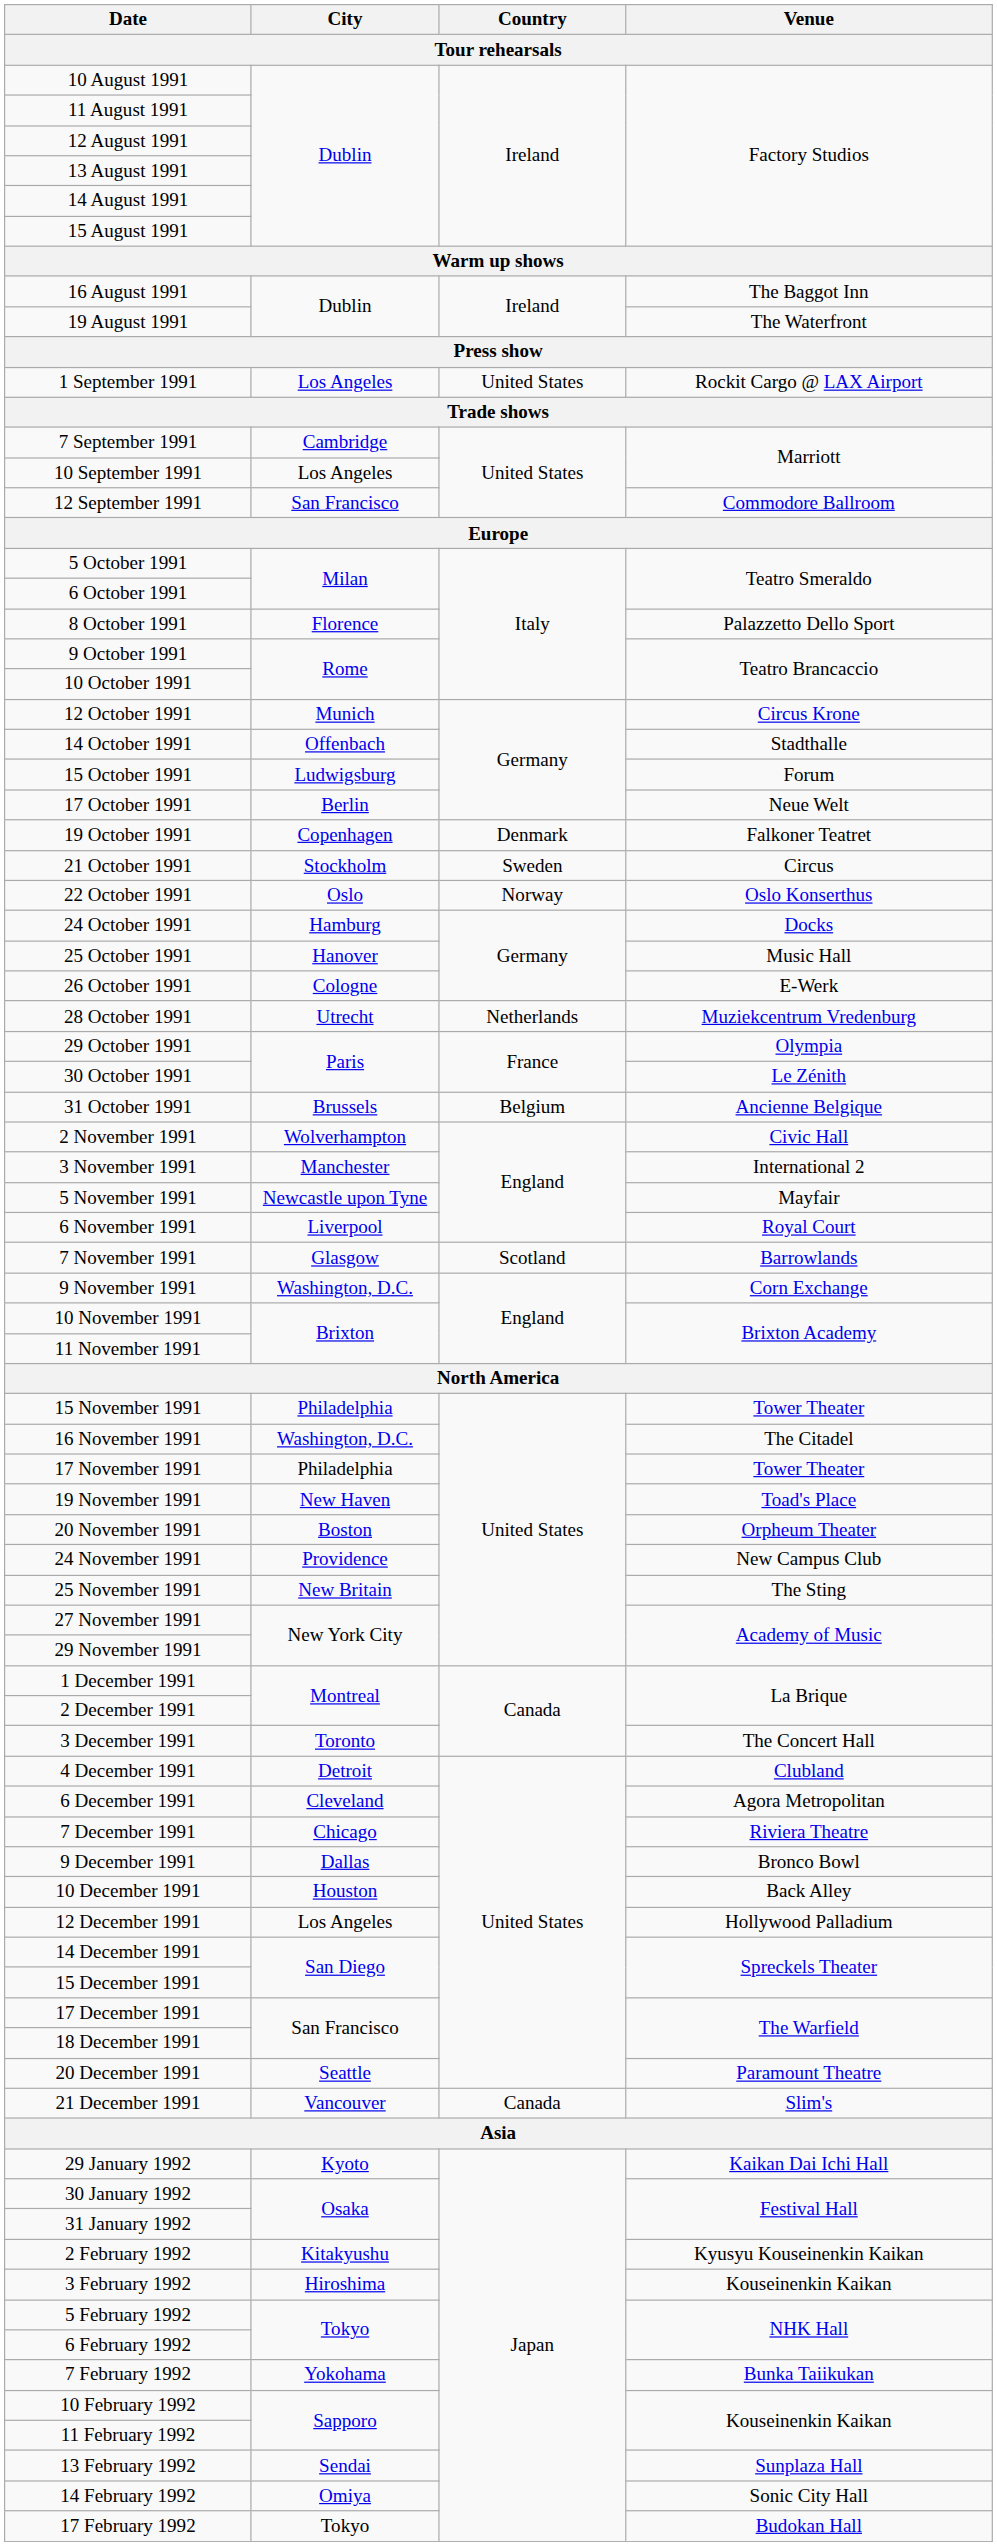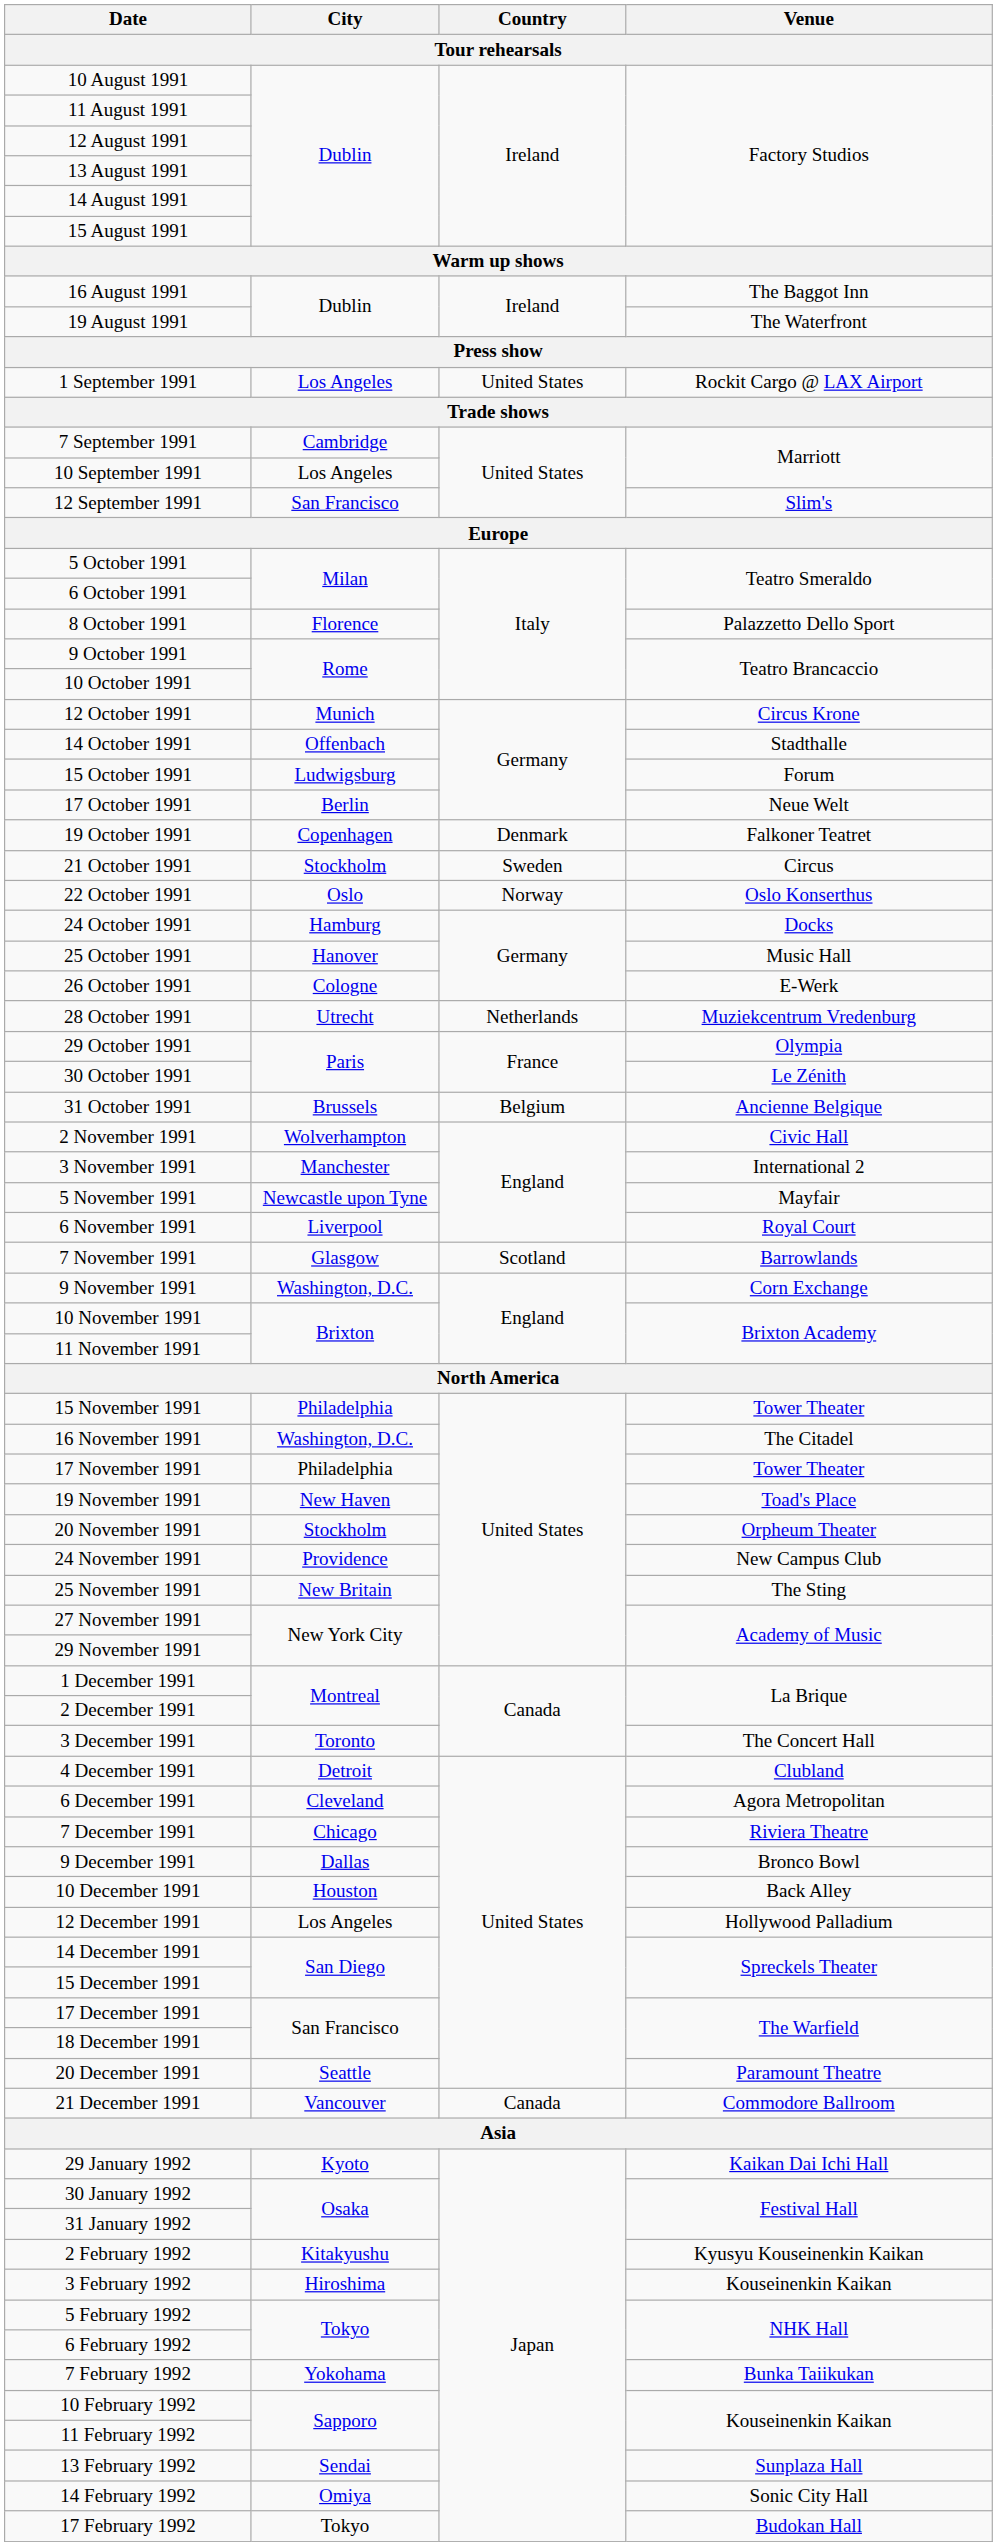 <table class="wikitable" style="text-align:center;">
 <tr>
 <th width="200">Date</th>
 <th width="150">City</th>
 <th width="150">Country</th>
 <th width="300">Venue</th>
 </tr>
 <tr>
 <th colspan="4">Tour rehearsals</th>
 </tr>
 <tr>
 <td>10 August 1991</td>
 <td rowspan="6"><a href='#'>Dublin</a></td>
 <td rowspan="6">Ireland</td>
 <td rowspan="6">Factory Studios</td>
 </tr>
 <tr>
 <td>11 August 1991</td>
 </tr>
 <tr>
 <td>12 August 1991</td>
 </tr>
 <tr>
 <td>13 August 1991</td>
 </tr>
 <tr>
 <td>14 August 1991</td>
 </tr>
 <tr>
 <td>15 August 1991</td>
 </tr>
 <tr>
 <th colspan="4">Warm up shows</th>
 </tr>
 <tr>
 <td>16 August 1991</td>
 <td rowspan="2">Dublin</td>
 <td rowspan="2">Ireland</td>
 <td>The Baggot Inn</td>
 </tr>
 <tr>
 <td>19 August 1991</td>
 <td>The Waterfront</td>
 </tr>
 <tr>
 <th colspan="4">Press show</th>
 </tr>
 <tr>
 <td>1 September 1991</td>
 <td><a href='#'>Los Angeles</a></td>
 <td>United States</td>
 <td>Rockit Cargo @ <a href='#'>LAX Airport</a></td>
 </tr>
 <tr>
 <th colspan="4">Trade shows</th>
 </tr>
 <tr>
 <td>7 September 1991</td>
 <td><a href='#'>Cambridge</a></td>
 <td rowspan="3">United States</td>
 <td rowspan="2">Marriott</td>
 </tr>
 <tr>
 <td>10 September 1991</td>
 <td>Los Angeles</td>
 </tr>
 <tr>
 <td>12 September 1991</td>
 <td><a href='#'>San Francisco</a></td>
-<td><a href='#'>Commodore Ballroom</a></td>
+<td><a href='#'>Slim's</a></td>
 </tr>
 <tr>
 <th colspan="4">Europe</th>
 </tr>
 <tr>
 <td>5 October 1991</td>
 <td rowspan="2"><a href='#'>Milan</a></td>
 <td rowspan="5">Italy</td>
 <td rowspan="2">Teatro Smeraldo</td>
 </tr>
 <tr>
 <td>6 October 1991</td>
 </tr>
 <tr>
 <td>8 October 1991</td>
 <td><a href='#'>Florence</a></td>
 <td>Palazzetto Dello Sport</td>
 </tr>
 <tr>
 <td>9 October 1991</td>
 <td rowspan="2"><a href='#'>Rome</a></td>
 <td rowspan="2">Teatro Brancaccio</td>
 </tr>
 <tr>
 <td>10 October 1991</td>
 </tr>
 <tr>
 <td>12 October 1991</td>
 <td><a href='#'>Munich</a></td>
 <td rowspan="4">Germany</td>
 <td><a href='#'>Circus Krone</a></td>
 </tr>
 <tr>
 <td>14 October 1991</td>
 <td><a href='#'>Offenbach</a></td>
 <td>Stadthalle</td>
 </tr>
 <tr>
 <td>15 October 1991</td>
 <td><a href='#'>Ludwigsburg</a></td>
 <td>Forum</td>
 </tr>
 <tr>
 <td>17 October 1991</td>
 <td><a href='#'>Berlin</a></td>
 <td>Neue Welt</td>
 </tr>
 <tr>
 <td>19 October 1991</td>
 <td><a href='#'>Copenhagen</a></td>
 <td>Denmark</td>
 <td>Falkoner Teatret</td>
 </tr>
 <tr>
 <td>21 October 1991</td>
 <td><a href='#'>Stockholm</a></td>
 <td>Sweden</td>
 <td>Circus</td>
 </tr>
 <tr>
 <td>22 October 1991</td>
 <td><a href='#'>Oslo</a></td>
 <td>Norway</td>
 <td><a href='#'>Oslo Konserthus</a></td>
 </tr>
 <tr>
 <td>24 October 1991</td>
 <td><a href='#'>Hamburg</a></td>
 <td rowspan="3">Germany</td>
 <td><a href='#'>Docks</a></td>
 </tr>
 <tr>
 <td>25 October 1991</td>
 <td><a href='#'>Hanover</a></td>
 <td>Music Hall</td>
 </tr>
 <tr>
 <td>26 October 1991</td>
 <td><a href='#'>Cologne</a></td>
 <td>E-Werk</td>
 </tr>
 <tr>
 <td>28 October 1991</td>
 <td><a href='#'>Utrecht</a></td>
 <td>Netherlands</td>
 <td><a href='#'>Muziekcentrum Vredenburg</a></td>
 </tr>
 <tr>
 <td>29 October 1991</td>
 <td rowspan="2"><a href='#'>Paris</a></td>
 <td rowspan="2">France</td>
 <td><a href='#'>Olympia</a></td>
 </tr>
 <tr>
 <td>30 October 1991</td>
 <td><a href='#'>Le Zénith</a></td>
 </tr>
 <tr>
 <td>31 October 1991</td>
 <td><a href='#'>Brussels</a></td>
 <td>Belgium</td>
 <td><a href='#'>Ancienne Belgique</a></td>
 </tr>
 <tr>
 <td>2 November 1991</td>
 <td><a href='#'>Wolverhampton</a></td>
 <td rowspan="4">England</td>
 <td><a href='#'>Civic Hall</a></td>
 </tr>
 <tr>
 <td>3 November 1991</td>
 <td><a href='#'>Manchester</a></td>
 <td>International 2</td>
 </tr>
 <tr>
 <td>5 November 1991</td>
 <td><a href='#'>Newcastle upon Tyne</a></td>
 <td>Mayfair</td>
 </tr>
 <tr>
 <td>6 November 1991</td>
 <td><a href='#'>Liverpool</a></td>
 <td><a href='#'>Royal Court</a></td>
 </tr>
 <tr>
 <td>7 November 1991</td>
 <td><a href='#'>Glasgow</a></td>
 <td>Scotland</td>
 <td><a href='#'>Barrowlands</a></td>
 </tr>
 <tr>
 <td>9 November 1991</td>
 <td><a href='#'>Washington, D.C.</a></td>
 <td rowspan="3">England</td>
 <td><a href='#'>Corn Exchange</a></td>
 </tr>
 <tr>
 <td>10 November 1991</td>
 <td rowspan="2"><a href='#'>Brixton</a></td>
 <td rowspan="2"><a href='#'>Brixton Academy</a></td>
 </tr>
 <tr>
 <td>11 November 1991</td>
 </tr>
 <tr>
 <th colspan="4">North America</th>
 </tr>
 <tr>
 <td>15 November 1991</td>
 <td><a href='#'>Philadelphia</a></td>
 <td rowspan="9">United States</td>
 <td><a href='#'>Tower Theater</a></td>
 </tr>
 <tr>
 <td>16 November 1991</td>
 <td><a href='#'>Washington, D.C.</a></td>
 <td>The Citadel</td>
 </tr>
 <tr>
 <td>17 November 1991</td>
 <td>Philadelphia</td>
 <td><a href='#'>Tower Theater</a></td>
 </tr>
 <tr>
 <td>19 November 1991</td>
 <td><a href='#'>New Haven</a></td>
 <td><a href='#'>Toad's Place</a></td>
 </tr>
 <tr>
 <td>20 November 1991</td>
-<td><a href='#'>Boston</a></td>
+<td><a href='#'>Stockholm</a></td>
 <td><a href='#'>Orpheum Theater</a></td>
 </tr>
 <tr>
 <td>24 November 1991</td>
 <td><a href='#'>Providence</a></td>
 <td>New Campus Club</td>
 </tr>
 <tr>
 <td>25 November 1991</td>
 <td><a href='#'>New Britain</a></td>
 <td>The Sting</td>
 </tr>
 <tr>
 <td>27 November 1991</td>
 <td rowspan="2">New York City</td>
 <td rowspan="2"><a href='#'>Academy of Music</a></td>
 </tr>
 <tr>
 <td>29 November 1991</td>
 </tr>
 <tr>
 <td>1 December 1991</td>
 <td rowspan="2"><a href='#'>Montreal</a></td>
 <td rowspan="3">Canada</td>
 <td rowspan="2">La Brique</td>
 </tr>
 <tr>
 <td>2 December 1991</td>
 </tr>
 <tr>
 <td>3 December 1991</td>
 <td><a href='#'>Toronto</a></td>
 <td>The Concert Hall</td>
 </tr>
 <tr>
 <td>4 December 1991</td>
 <td><a href='#'>Detroit</a></td>
 <td rowspan="11">United States</td>
 <td><a href='#'>Clubland</a></td>
 </tr>
 <tr>
 <td>6 December 1991</td>
 <td><a href='#'>Cleveland</a></td>
 <td>Agora Metropolitan</td>
 </tr>
 <tr>
 <td>7 December 1991</td>
 <td><a href='#'>Chicago</a></td>
 <td><a href='#'>Riviera Theatre</a></td>
 </tr>
 <tr>
 <td>9 December 1991</td>
 <td><a href='#'>Dallas</a></td>
 <td>Bronco Bowl</td>
 </tr>
 <tr>
 <td>10 December 1991</td>
 <td><a href='#'>Houston</a></td>
 <td>Back Alley</td>
 </tr>
 <tr>
 <td>12 December 1991</td>
 <td>Los Angeles</td>
 <td>Hollywood Palladium</td>
 </tr>
 <tr>
 <td>14 December 1991</td>
 <td rowspan="2"><a href='#'>San Diego</a></td>
 <td rowspan="2"><a href='#'>Spreckels Theater</a></td>
 </tr>
 <tr>
 <td>15 December 1991</td>
 </tr>
 <tr>
 <td>17 December 1991</td>
 <td rowspan="2">San Francisco</td>
 <td rowspan="2"><a href='#'>The Warfield</a></td>
 </tr>
 <tr>
 <td>18 December 1991</td>
 </tr>
 <tr>
 <td>20 December 1991</td>
 <td><a href='#'>Seattle</a></td>
 <td><a href='#'>Paramount Theatre</a></td>
 </tr>
 <tr>
 <td>21 December 1991</td>
 <td><a href='#'>Vancouver</a></td>
 <td>Canada</td>
-<td><a href='#'>Slim's</a></td>
+<td><a href='#'>Commodore Ballroom</a></td>
 </tr>
 <tr>
 <th colspan="4">Asia</th>
 </tr>
 <tr>
 <td>29 January 1992</td>
 <td><a href='#'>Kyoto</a></td>
 <td rowspan="13">Japan</td>
 <td><a href='#'>Kaikan Dai Ichi Hall</a></td>
 </tr>
 <tr>
 <td>30 January 1992</td>
 <td rowspan="2"><a href='#'>Osaka</a></td>
 <td rowspan="2"><a href='#'>Festival Hall</a></td>
 </tr>
 <tr>
 <td>31 January 1992</td>
 </tr>
 <tr>
 <td>2 February 1992</td>
 <td><a href='#'>Kitakyushu</a></td>
 <td>Kyusyu Kouseinenkin Kaikan</td>
 </tr>
 <tr>
 <td>3 February 1992</td>
 <td><a href='#'>Hiroshima</a></td>
 <td>Kouseinenkin Kaikan</td>
 </tr>
 <tr>
 <td>5 February 1992</td>
 <td rowspan="2"><a href='#'>Tokyo</a></td>
 <td rowspan="2"><a href='#'>NHK Hall</a></td>
 </tr>
 <tr>
 <td>6 February 1992</td>
 </tr>
 <tr>
 <td>7 February 1992</td>
 <td><a href='#'>Yokohama</a></td>
 <td><a href='#'>Bunka Taiikukan</a></td>
 </tr>
 <tr>
 <td>10 February 1992</td>
 <td rowspan="2"><a href='#'>Sapporo</a></td>
 <td rowspan="2">Kouseinenkin Kaikan</td>
 </tr>
 <tr>
 <td>11 February 1992</td>
 </tr>
 <tr>
 <td>13 February 1992</td>
 <td><a href='#'>Sendai</a></td>
 <td><a href='#'>Sunplaza Hall</a></td>
 </tr>
 <tr>
 <td>14 February 1992</td>
 <td><a href='#'>Omiya</a></td>
 <td>Sonic City Hall</td>
 </tr>
 <tr>
 <td>17 February 1992</td>
 <td>Tokyo</td>
 <td><a href='#'>Budokan Hall</a></td>
 </tr>
 </table>
